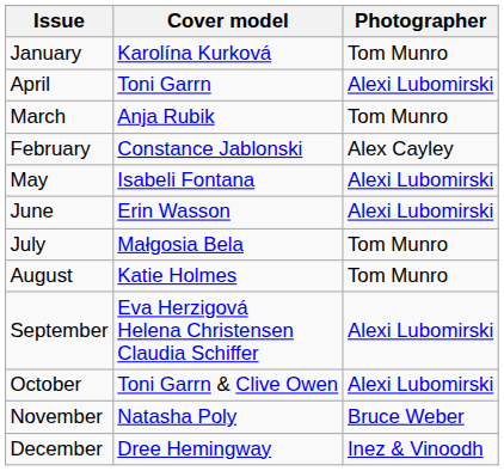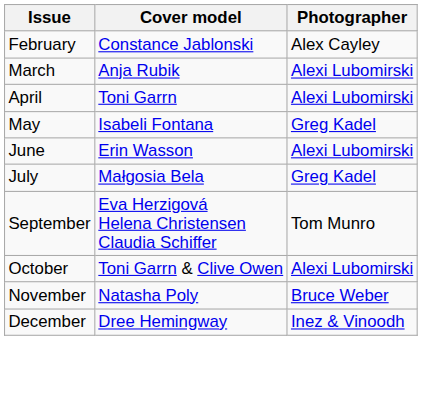 <table class="wikitable">
 <tr>
 <th>Issue</th>
 <th>Cover model</th>
 <th>Photographer</th>
 </tr>
 <tr>
-<td>January</td>
-<td><a href='#'>Karolína Kurková</a></td>
-<td>Tom Munro</td>
+<td>February</td>
+<td><a href='#'>Constance Jablonski</a></td>
+<td>Alex Cayley</td>
+</tr>
+<tr>
+<td>March</td>
+<td><a href='#'>Anja Rubik</a></td>
+<td><a href='#'>Alexi Lubomirski</a></td>
 </tr>
 <tr>
 <td>April</td>
 <td><a href='#'>Toni Garrn</a></td>
 <td><a href='#'>Alexi Lubomirski</a></td>
 </tr>
 <tr>
-<td>March</td>
-<td><a href='#'>Anja Rubik</a></td>
-<td>Tom Munro</td>
-</tr>
-<tr>
-<td>February</td>
-<td><a href='#'>Constance Jablonski</a></td>
-<td>Alex Cayley</td>
-</tr>
-<tr>
 <td>May</td>
 <td><a href='#'>Isabeli Fontana</a></td>
-<td><a href='#'>Alexi Lubomirski</a></td>
+<td><a href='#'>Greg Kadel</a></td>
 </tr>
 <tr>
 <td>June</td>
 <td><a href='#'>Erin Wasson</a></td>
 <td><a href='#'>Alexi Lubomirski</a></td>
 </tr>
 <tr>
 <td>July</td>
 <td><a href='#'>Małgosia Bela</a></td>
-<td>Tom Munro</td>
-</tr>
-<tr>
-<td>August</td>
-<td><a href='#'>Katie Holmes</a></td>
-<td>Tom Munro</td>
+<td><a href='#'>Greg Kadel</a></td>
 </tr>
 <tr>
 <td>September</td>
 <td><a href='#'>Eva Herzigová</a><br><a href='#'>Helena Christensen</a><br><a href='#'>Claudia Schiffer</a></td>
-<td><a href='#'>Alexi Lubomirski</a></td>
+<td>Tom Munro</td>
 </tr>
 <tr>
 <td>October</td>
 <td><a href='#'>Toni Garrn</a> & <a href='#'>Clive Owen</a></td>
 <td><a href='#'>Alexi Lubomirski</a></td>
 </tr>
 <tr>
 <td>November</td>
 <td><a href='#'>Natasha Poly</a></td>
 <td><a href='#'>Bruce Weber</a></td>
 </tr>
 <tr>
 <td>December</td>
 <td><a href='#'>Dree Hemingway</a></td>
 <td><a href='#'>Inez & Vinoodh</a></td>
 </tr>
 </table>
